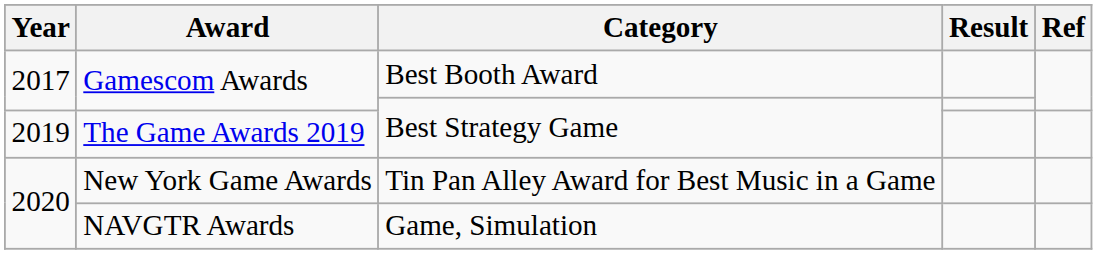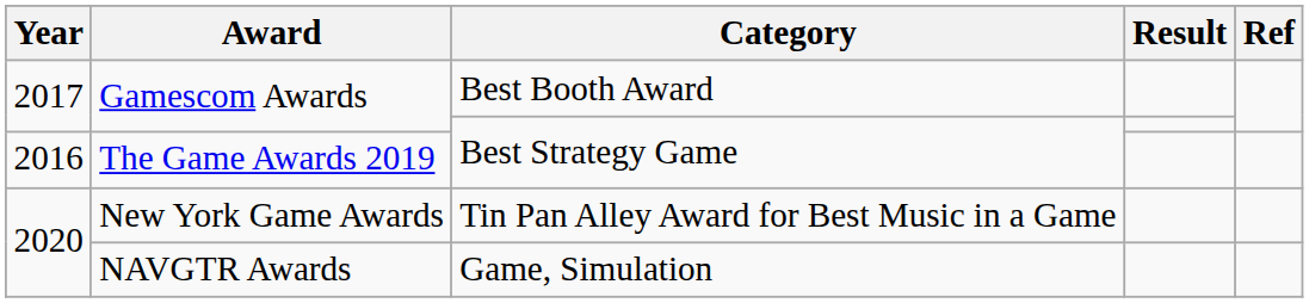 <table class="wikitable sortable">
 <tr>
 <th>Year</th>
 <th>Award</th>
 <th>Category</th>
 <th>Result</th>
 <th>Ref</th>
 </tr>
 <tr>
 <td style="text-align:center;" rowspan="2">2017</td>
 <td rowspan="2"><a href='#'>Gamescom</a> Awards</td>
 <td>Best Booth Award</td>
 <td></td>
 <td rowspan="2" style="text-align:center;"></td>
 </tr>
 <tr>
 <td rowspan="2">Best Strategy Game</td>
 <td></td>
 </tr>
 <tr>
-<td style="text-align:center;" rowspan="1">2019</td>
+<td style="text-align:center;" rowspan="1">2016</td>
 <td><a href='#'>The Game Awards 2019</a></td>
 <td></td>
 <td style="text-align:center;"></td>
 </tr>
 <tr>
 <td style="text-align:center;" rowspan="2">2020</td>
 <td>New York Game Awards</td>
 <td>Tin Pan Alley Award for Best Music in a Game</td>
 <td></td>
 <td style="text-align:center;"></td>
 </tr>
 <tr>
 <td>NAVGTR Awards</td>
 <td>Game, Simulation</td>
 <td></td>
 <td style="text-align:center;"></td>
 </tr>
 </table>
